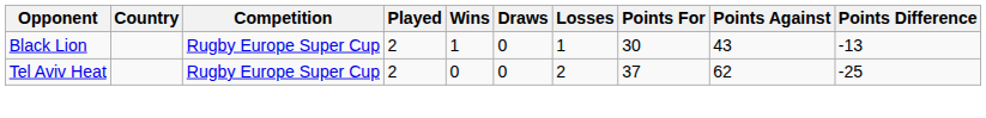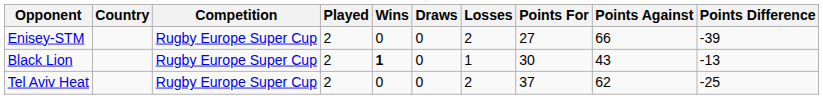 <table class="wikitable">
 <tr>
 <th>Opponent</th>
 <th>Country</th>
 <th>Competition</th>
 <th>Played</th>
 <th>Wins</th>
 <th>Draws</th>
 <th>Losses</th>
 <th>Points For</th>
 <th>Points Against</th>
 <th>Points Difference</th>
 </tr>
 <tr>
+<td><a href='#'>Enisey-STM</a></td>
+<td></td>
+<td><a href='#'>Rugby Europe Super Cup</a></td>
+<td>2</td>
+<td>0</td>
+<td>0</td>
+<td>2</td>
+<td>27</td>
+<td>66</td>
+<td>-39</td>
+</tr>
+<tr>
 <td><a href='#'>Black Lion</a></td>
 <td></td>
 <td><a href='#'>Rugby Europe Super Cup</a></td>
 <td>2</td>
-<td>1</td>
+<td><strong>1</strong></td>
 <td>0</td>
 <td>1</td>
 <td>30</td>
 <td>43</td>
 <td>-13</td>
 </tr>
 <tr>
 <td><a href='#'>Tel Aviv Heat</a></td>
 <td></td>
 <td><a href='#'>Rugby Europe Super Cup</a></td>
 <td>2</td>
 <td>0</td>
 <td>0</td>
 <td>2</td>
 <td>37</td>
 <td>62</td>
 <td>-25</td>
 </tr>
 </table>
